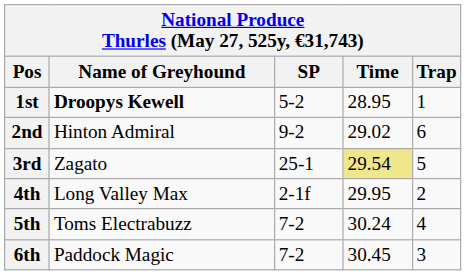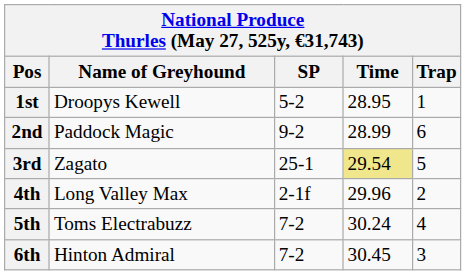 <table class="wikitable">
 <tr>
 <th colspan="6"><a href='#'>National Produce</a><br> <a href='#'>Thurles</a> (May 27, 525y, €31,743)</th>
 </tr>
 <tr>
 <th width=30>Pos</th>
 <th width=180>Name of Greyhound</th>
 <th width=50>SP</th>
 <th width=50>Time</th>
 <th width=30>Trap</th>
 </tr>
 <tr>
 <th>1st</th>
-<td><strong>Droopys Kewell </strong></td>
+<td>Droopys Kewell </td>
 <td>5-2</td>
 <td>28.95</td>
 <td>1</td>
 </tr>
 <tr>
 <th>2nd</th>
-<td>Hinton Admiral</td>
+<td>Paddock Magic</td>
 <td>9-2</td>
-<td>29.02</td>
+<td>28.99</td>
 <td>6</td>
 </tr>
 <tr>
 <th>3rd</th>
 <td>Zagato</td>
 <td>25-1</td>
 <td style="background: khaki;">29.54</td>
 <td>5</td>
 </tr>
 <tr>
 <th>4th</th>
 <td>Long Valley Max</td>
 <td>2-1f</td>
-<td>29.95</td>
+<td>29.96</td>
 <td>2</td>
 </tr>
 <tr>
 <th>5th</th>
 <td>Toms Electrabuzz</td>
 <td>7-2</td>
 <td>30.24</td>
 <td>4</td>
 </tr>
 <tr>
 <th>6th</th>
-<td>Paddock Magic</td>
+<td>Hinton Admiral</td>
 <td>7-2</td>
 <td>30.45</td>
 <td>3</td>
 </tr>
 </table>
